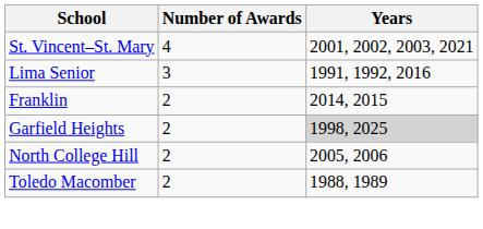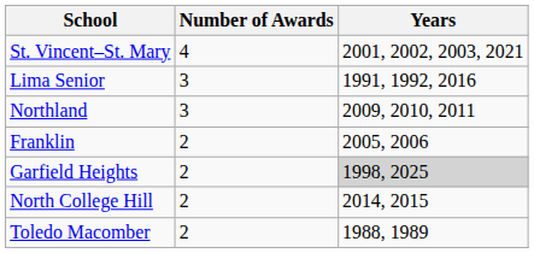 <table class="wikitable sortable">
 <tr>
 <th>School</th>
 <th>Number of Awards</th>
 <th>Years</th>
 </tr>
 <tr>
 <td><a href='#'>St. Vincent–St. Mary</a></td>
 <td>4</td>
 <td>2001, 2002, 2003, 2021</td>
 </tr>
 <tr>
 <td><a href='#'>Lima Senior</a></td>
 <td>3</td>
 <td>1991, 1992, 2016</td>
 </tr>
 <tr>
+<td><a href='#'>Northland</a></td>
+<td>3</td>
+<td>2009, 2010, 2011</td>
+</tr>
+<tr>
 <td><a href='#'>Franklin</a></td>
 <td>2</td>
-<td>2014, 2015</td>
+<td>2005, 2006</td>
 </tr>
 <tr>
 <td><a href='#'>Garfield Heights</a></td>
 <td>2</td>
 <td style="background: lightgrey;">1998, 2025</td>
 </tr>
 <tr>
 <td><a href='#'>North College Hill</a></td>
 <td>2</td>
-<td>2005, 2006</td>
+<td>2014, 2015</td>
 </tr>
 <tr>
 <td><a href='#'>Toledo Macomber</a></td>
 <td>2</td>
 <td>1988, 1989</td>
 </tr>
 </table>
